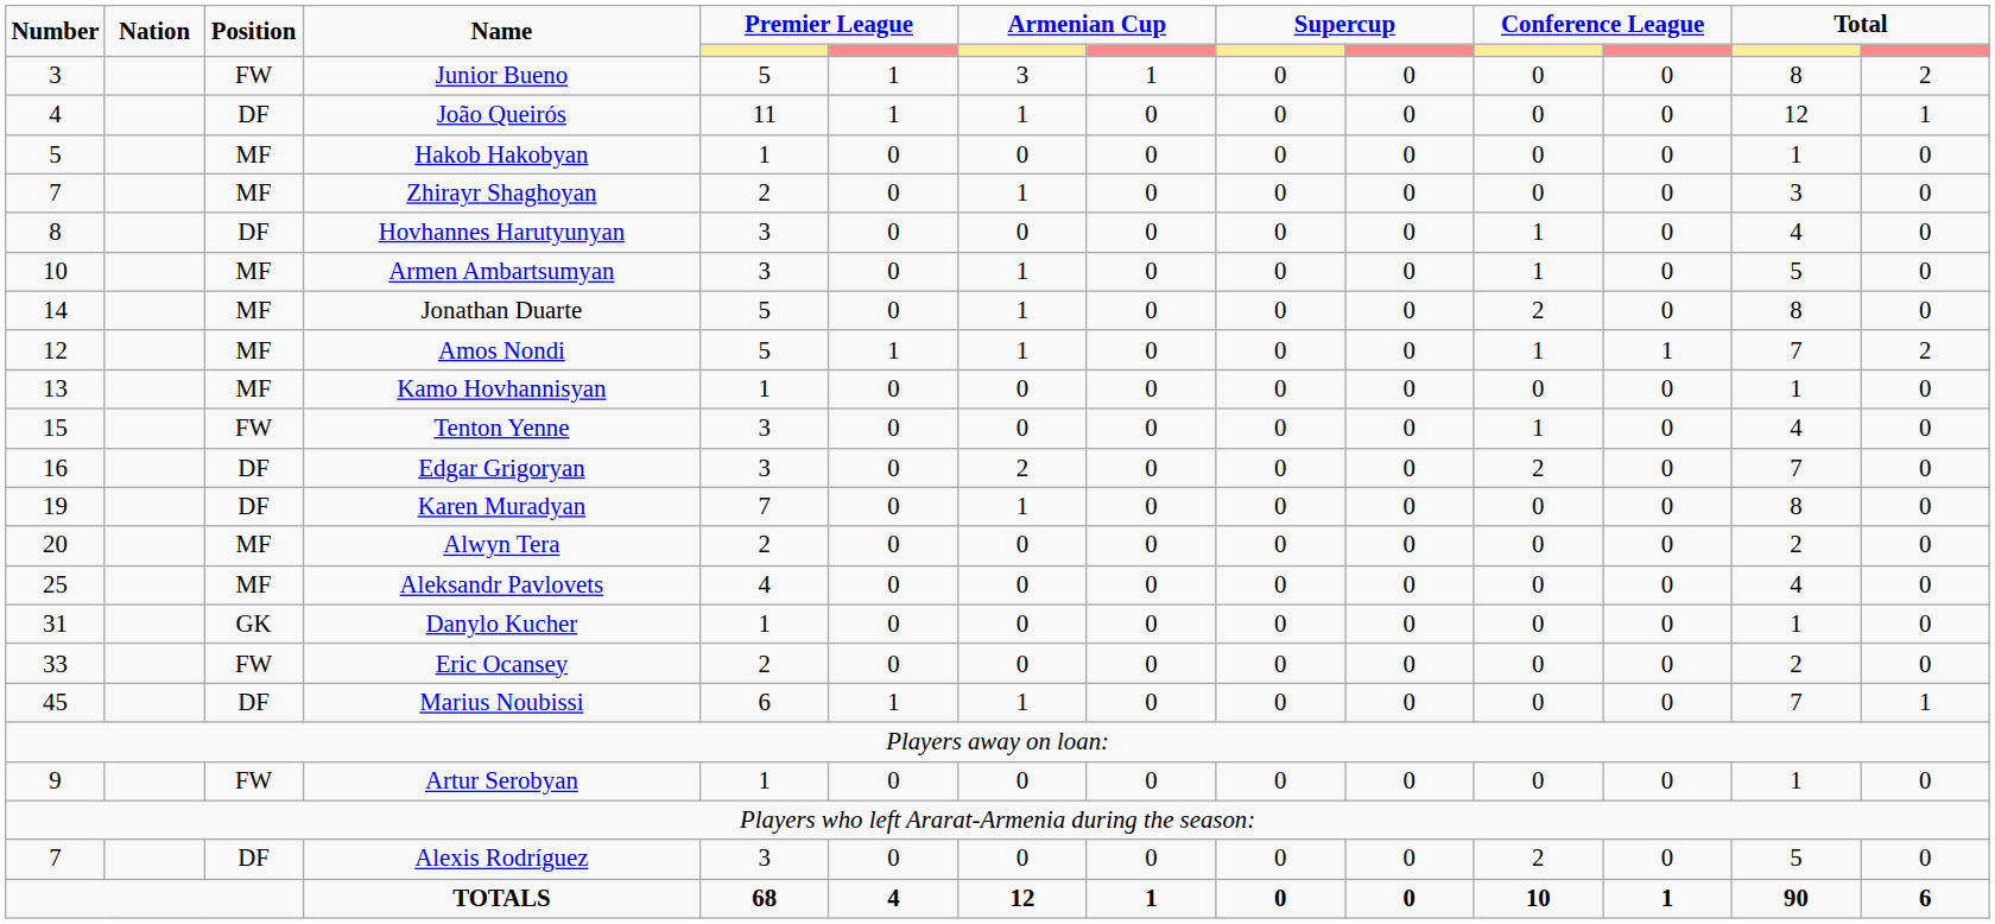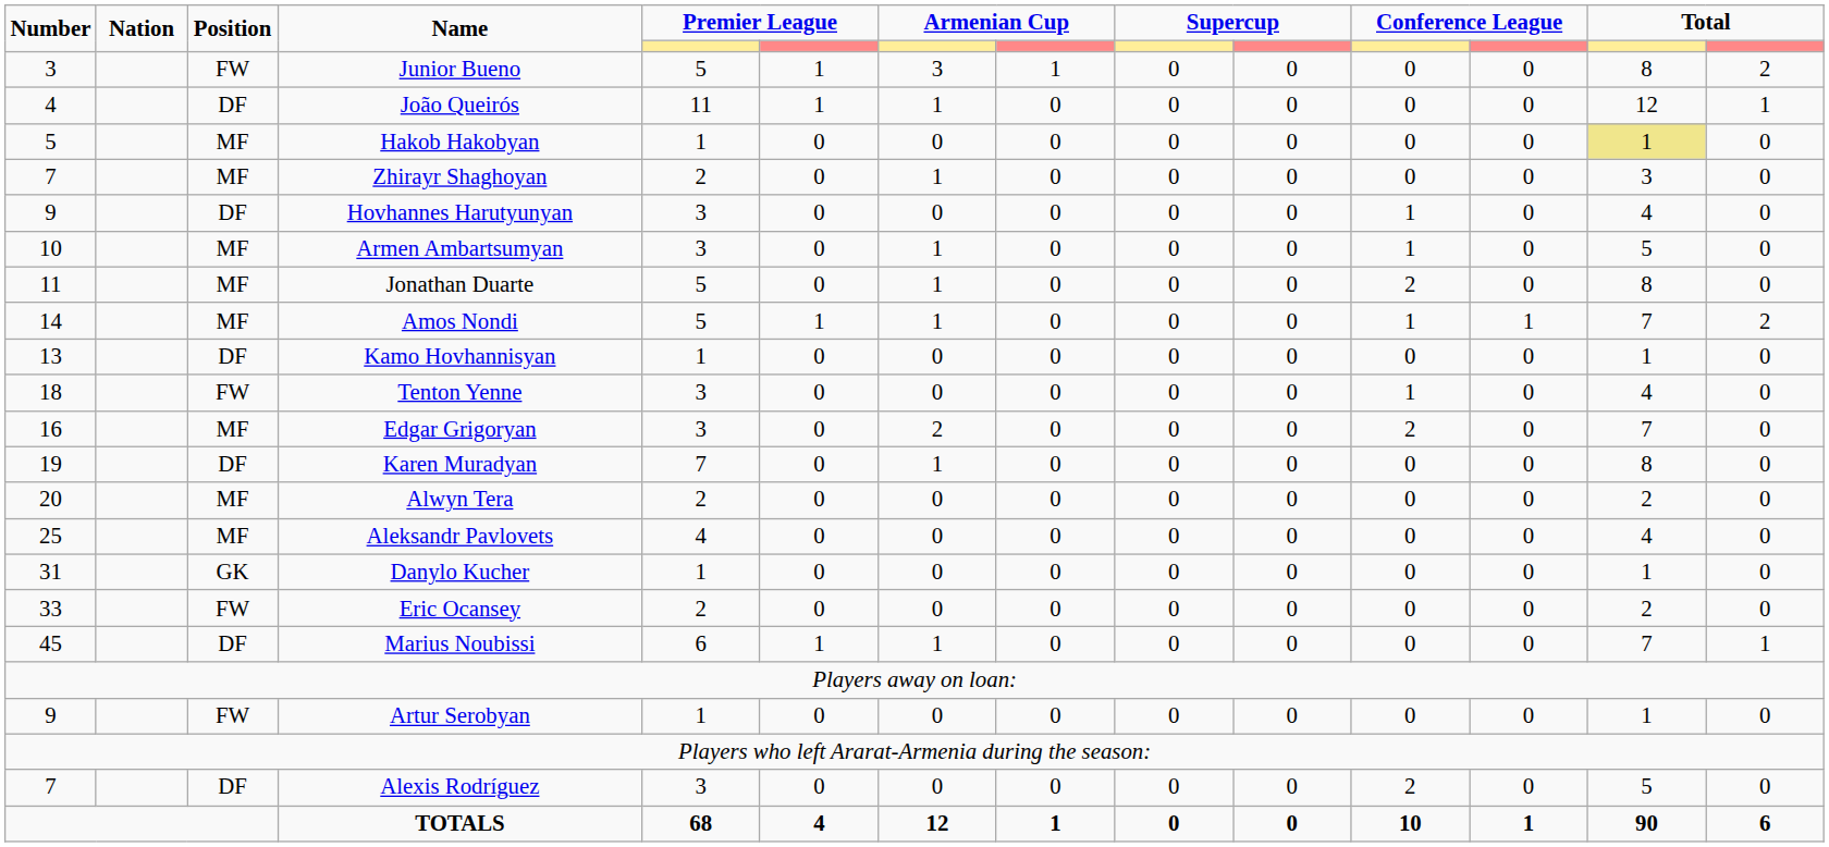 <table class="wikitable" style="text-align:center;">
 <tr>
 <td rowspan="2"  style="width:5%; text-align:center;"><strong>Number</strong></td>
 <td rowspan="2"  style="width:5%; text-align:center;"><strong>Nation</strong></td>
 <td rowspan="2"  style="width:5%; text-align:center;"><strong>Position</strong></td>
 <td rowspan="2"  style="width:20%; text-align:center;"><strong>Name</strong></td>
 <td colspan="2" style="text-align:center;"><strong><a href='#'>Premier League</a></strong></td>
 <td colspan="2" style="text-align:center;"><strong><a href='#'>Armenian Cup</a></strong></td>
 <td colspan="2" style="text-align:center;"><strong><a href='#'>Supercup</a></strong></td>
 <td colspan="2" style="text-align:center;"><strong><a href='#'>Conference League</a></strong></td>
 <td colspan="2" style="text-align:center;"><strong>Total</strong></td>
 </tr>
 <tr>
 <th style="width:60px; background:#fe9;"></th>
 <th style="width:60px; background:#ff8888;"></th>
 <th style="width:60px; background:#fe9;"></th>
 <th style="width:60px; background:#ff8888;"></th>
 <th style="width:60px; background:#fe9;"></th>
 <th style="width:60px; background:#ff8888;"></th>
 <th style="width:60px; background:#fe9;"></th>
 <th style="width:60px; background:#ff8888;"></th>
 <th style="width:60px; background:#fe9;"></th>
 <th style="width:60px; background:#ff8888;"></th>
 </tr>
 <tr>
 <td>3</td>
 <td></td>
 <td>FW</td>
 <td><a href='#'>Junior Bueno</a></td>
 <td>5</td>
 <td>1</td>
 <td>3</td>
 <td>1</td>
 <td>0</td>
 <td>0</td>
 <td>0</td>
 <td>0</td>
 <td>8</td>
 <td>2</td>
 </tr>
 <tr>
 <td>4</td>
 <td></td>
 <td>DF</td>
 <td><a href='#'>João Queirós</a></td>
 <td>11</td>
 <td>1</td>
 <td>1</td>
 <td>0</td>
 <td>0</td>
 <td>0</td>
 <td>0</td>
 <td>0</td>
 <td>12</td>
 <td>1</td>
 </tr>
 <tr>
 <td>5</td>
 <td></td>
 <td>MF</td>
 <td><a href='#'>Hakob Hakobyan</a></td>
 <td>1</td>
 <td>0</td>
 <td>0</td>
 <td>0</td>
 <td>0</td>
 <td>0</td>
 <td>0</td>
 <td>0</td>
-<td>1</td>
+<td style="background: khaki;">1</td>
 <td>0</td>
 </tr>
 <tr>
 <td>7</td>
 <td></td>
 <td>MF</td>
 <td><a href='#'>Zhirayr Shaghoyan</a></td>
 <td>2</td>
 <td>0</td>
 <td>1</td>
 <td>0</td>
 <td>0</td>
 <td>0</td>
 <td>0</td>
 <td>0</td>
 <td>3</td>
 <td>0</td>
 </tr>
 <tr>
-<td>8</td>
+<td>9</td>
 <td></td>
 <td>DF</td>
 <td><a href='#'>Hovhannes Harutyunyan</a></td>
 <td>3</td>
 <td>0</td>
 <td>0</td>
 <td>0</td>
 <td>0</td>
 <td>0</td>
 <td>1</td>
 <td>0</td>
 <td>4</td>
 <td>0</td>
 </tr>
 <tr>
 <td>10</td>
 <td></td>
 <td>MF</td>
 <td><a href='#'>Armen Ambartsumyan</a></td>
 <td>3</td>
 <td>0</td>
 <td>1</td>
 <td>0</td>
 <td>0</td>
 <td>0</td>
 <td>1</td>
 <td>0</td>
 <td>5</td>
 <td>0</td>
 </tr>
 <tr>
-<td>14</td>
+<td>11</td>
 <td></td>
 <td>MF</td>
 <td>Jonathan Duarte</td>
 <td>5</td>
 <td>0</td>
 <td>1</td>
 <td>0</td>
 <td>0</td>
 <td>0</td>
 <td>2</td>
 <td>0</td>
 <td>8</td>
 <td>0</td>
 </tr>
 <tr>
-<td>12</td>
+<td>14</td>
 <td></td>
 <td>MF</td>
 <td><a href='#'>Amos Nondi</a></td>
 <td>5</td>
 <td>1</td>
 <td>1</td>
 <td>0</td>
 <td>0</td>
 <td>0</td>
 <td>1</td>
 <td>1</td>
 <td>7</td>
 <td>2</td>
 </tr>
 <tr>
 <td>13</td>
 <td></td>
-<td>MF</td>
+<td>DF</td>
 <td><a href='#'>Kamo Hovhannisyan</a></td>
 <td>1</td>
 <td>0</td>
 <td>0</td>
 <td>0</td>
 <td>0</td>
 <td>0</td>
 <td>0</td>
 <td>0</td>
 <td>1</td>
 <td>0</td>
 </tr>
 <tr>
-<td>15</td>
+<td>18</td>
 <td></td>
 <td>FW</td>
 <td><a href='#'>Tenton Yenne</a></td>
 <td>3</td>
 <td>0</td>
 <td>0</td>
 <td>0</td>
 <td>0</td>
 <td>0</td>
 <td>1</td>
 <td>0</td>
 <td>4</td>
 <td>0</td>
 </tr>
 <tr>
 <td>16</td>
 <td></td>
-<td>DF</td>
+<td>MF</td>
 <td><a href='#'>Edgar Grigoryan</a></td>
 <td>3</td>
 <td>0</td>
 <td>2</td>
 <td>0</td>
 <td>0</td>
 <td>0</td>
 <td>2</td>
 <td>0</td>
 <td>7</td>
 <td>0</td>
 </tr>
 <tr>
 <td>19</td>
 <td></td>
 <td>DF</td>
 <td><a href='#'>Karen Muradyan</a></td>
 <td>7</td>
 <td>0</td>
 <td>1</td>
 <td>0</td>
 <td>0</td>
 <td>0</td>
 <td>0</td>
 <td>0</td>
 <td>8</td>
 <td>0</td>
 </tr>
 <tr>
 <td>20</td>
 <td></td>
 <td>MF</td>
 <td><a href='#'>Alwyn Tera</a></td>
 <td>2</td>
 <td>0</td>
 <td>0</td>
 <td>0</td>
 <td>0</td>
 <td>0</td>
 <td>0</td>
 <td>0</td>
 <td>2</td>
 <td>0</td>
 </tr>
 <tr>
 <td>25</td>
 <td></td>
 <td>MF</td>
 <td><a href='#'>Aleksandr Pavlovets</a></td>
 <td>4</td>
 <td>0</td>
 <td>0</td>
 <td>0</td>
 <td>0</td>
 <td>0</td>
 <td>0</td>
 <td>0</td>
 <td>4</td>
 <td>0</td>
 </tr>
 <tr>
 <td>31</td>
 <td></td>
 <td>GK</td>
 <td><a href='#'>Danylo Kucher</a></td>
 <td>1</td>
 <td>0</td>
 <td>0</td>
 <td>0</td>
 <td>0</td>
 <td>0</td>
 <td>0</td>
 <td>0</td>
 <td>1</td>
 <td>0</td>
 </tr>
 <tr>
 <td>33</td>
 <td></td>
 <td>FW</td>
 <td><a href='#'>Eric Ocansey</a></td>
 <td>2</td>
 <td>0</td>
 <td>0</td>
 <td>0</td>
 <td>0</td>
 <td>0</td>
 <td>0</td>
 <td>0</td>
 <td>2</td>
 <td>0</td>
 </tr>
 <tr>
 <td>45</td>
 <td></td>
 <td>DF</td>
 <td><a href='#'>Marius Noubissi</a></td>
 <td>6</td>
 <td>1</td>
 <td>1</td>
 <td>0</td>
 <td>0</td>
 <td>0</td>
 <td>0</td>
 <td>0</td>
 <td>7</td>
 <td>1</td>
 </tr>
 <tr>
 <td colspan="16"><em>Players away on loan:</em></td>
 </tr>
 <tr>
 <td>9</td>
 <td></td>
 <td>FW</td>
 <td><a href='#'>Artur Serobyan</a></td>
 <td>1</td>
 <td>0</td>
 <td>0</td>
 <td>0</td>
 <td>0</td>
 <td>0</td>
 <td>0</td>
 <td>0</td>
 <td>1</td>
 <td>0</td>
 </tr>
 <tr>
 <td colspan="16"><em>Players who left Ararat-Armenia during the season:</em></td>
 </tr>
 <tr>
 <td>7</td>
 <td></td>
 <td>DF</td>
 <td><a href='#'>Alexis Rodríguez</a></td>
 <td>3</td>
 <td>0</td>
 <td>0</td>
 <td>0</td>
 <td>0</td>
 <td>0</td>
 <td>2</td>
 <td>0</td>
 <td>5</td>
 <td>0</td>
 </tr>
 <tr>
 <td colspan="3"></td>
 <td><strong>TOTALS</strong></td>
 <td><strong>68</strong></td>
 <td><strong>4</strong></td>
 <td><strong>12</strong></td>
 <td><strong>1</strong></td>
 <td><strong>0</strong></td>
 <td><strong>0</strong></td>
 <td><strong>10</strong></td>
 <td><strong>1</strong></td>
 <td><strong>90</strong></td>
 <td><strong>6</strong></td>
 </tr>
 </table>
